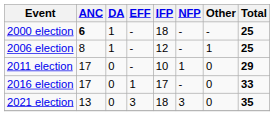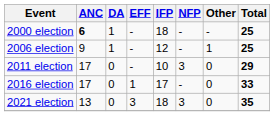 <table class="wikitable">
 <tr>
 <th>Event</th>
 <th><a href='#'>ANC</a></th>
 <th><a href='#'>DA</a></th>
 <th><a href='#'>EFF</a></th>
 <th><a href='#'>IFP</a></th>
 <th><a href='#'>NFP</a></th>
 <th>Other</th>
 <th>Total</th>
 </tr>
 <tr>
 <td><a href='#'>2000 election</a></td>
 <td><strong>6</strong></td>
 <td>1</td>
 <td>-</td>
 <td>18</td>
 <td>-</td>
 <td>-</td>
 <td><strong>25</strong></td>
 </tr>
 <tr>
 <td><a href='#'>2006 election</a></td>
-<td>8</td>
+<td>9</td>
 <td>1</td>
 <td>-</td>
 <td>12</td>
 <td>-</td>
 <td>1</td>
 <td><strong>25</strong></td>
 </tr>
 <tr>
 <td><a href='#'>2011 election</a></td>
 <td>17</td>
 <td>0</td>
 <td>-</td>
 <td>10</td>
-<td>1</td>
+<td>3</td>
 <td>0</td>
 <td><strong>29</strong></td>
 </tr>
 <tr>
 <td><a href='#'>2016 election</a></td>
 <td>17</td>
 <td>0</td>
 <td>1</td>
 <td>17</td>
 <td>-</td>
 <td>0</td>
 <td><strong>33</strong></td>
 </tr>
 <tr>
 <td><a href='#'>2021 election</a></td>
 <td>13</td>
 <td>0</td>
 <td>3</td>
 <td>18</td>
 <td>3</td>
 <td>0</td>
 <td><strong>35</strong></td>
 </tr>
 <tr>
 </tr>
 </table>
